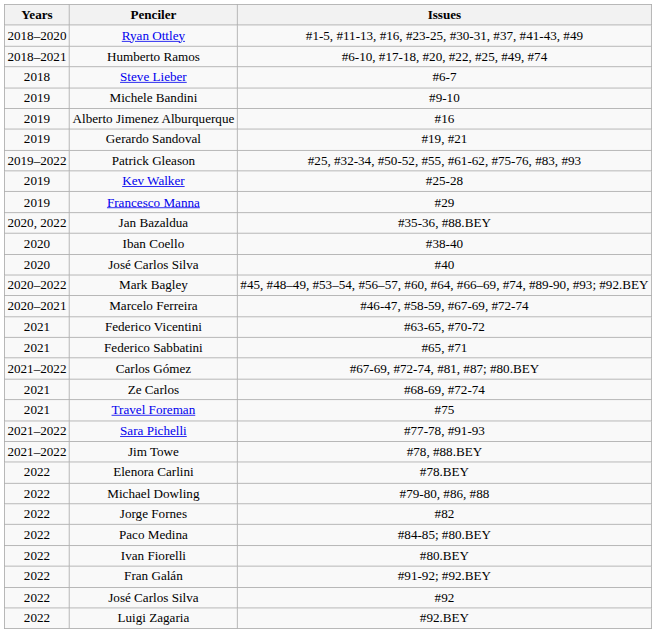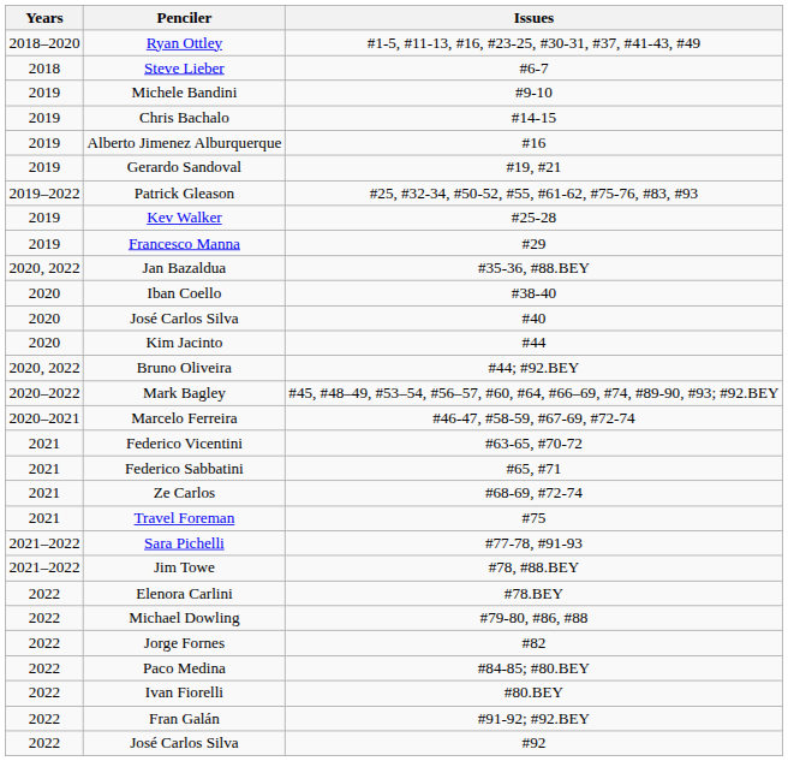 <table class="wikitable" style="vertical-align:text-top">
 <tr>
 <th>Years</th>
 <th>Penciler</th>
 <th>Issues</th>
 </tr>
 <tr>
 <td align="center">2018–2020</td>
 <td align="center"><a href='#'>Ryan Ottley</a></td>
 <td align="center">#1-5, #11-13, #16, #23-25, #30-31, #37, #41-43, #49</td>
 </tr>
 <tr>
-<td align="center">2018–2021</td>
-<td align="center">Humberto Ramos</td>
-<td align="center">#6-10, #17-18, #20, #22, #25, #49, #74</td>
-</tr>
-<tr>
 <td align="center">2018</td>
 <td align="center"><a href='#'>Steve Lieber</a></td>
 <td align="center">#6-7</td>
 </tr>
 <tr>
 <td align="center">2019</td>
 <td align="center">Michele Bandini</td>
 <td align="center">#9-10</td>
+</tr>
+<tr>
+<td align="center">2019</td>
+<td align="center">Chris Bachalo</td>
+<td align="center">#14-15</td>
 </tr>
 <tr>
 <td align="center">2019</td>
 <td align="center">Alberto Jimenez Alburquerque</td>
 <td align="center">#16</td>
 </tr>
 <tr>
 <td align="center">2019</td>
 <td align="center">Gerardo Sandoval</td>
 <td align="center">#19, #21</td>
 </tr>
 <tr>
 <td align="center">2019–2022</td>
 <td align="center">Patrick Gleason</td>
 <td align="center">#25, #32-34, #50-52, #55, #61-62, #75-76, #83, #93</td>
 </tr>
 <tr>
 <td align="center">2019</td>
 <td align="center"><a href='#'>Kev Walker</a></td>
 <td align="center">#25-28</td>
 </tr>
 <tr>
 <td align="center">2019</td>
 <td align="center"><a href='#'>Francesco Manna</a></td>
 <td align="center">#29</td>
 </tr>
 <tr>
 <td align="center">2020, 2022</td>
 <td align="center">Jan Bazaldua</td>
 <td align="center">#35-36, #88.BEY</td>
 </tr>
 <tr>
 <td align="center">2020</td>
 <td align="center">Iban Coello</td>
 <td align="center">#38-40</td>
 </tr>
 <tr>
 <td align="center">2020</td>
 <td align="center">José Carlos Silva</td>
 <td align="center">#40</td>
 </tr>
 <tr>
+<td align="center">2020</td>
+<td align="center">Kim Jacinto</td>
+<td align="center">#44</td>
+</tr>
+<tr>
+<td align="center">2020, 2022</td>
+<td align="center">Bruno Oliveira</td>
+<td align="center">#44; #92.BEY</td>
+</tr>
+<tr>
 <td align="center">2020–2022</td>
 <td align="center">Mark Bagley</td>
 <td align="center">#45, #48–49, #53–54, #56–57, #60, #64, #66–69, #74, #89-90, #93; #92.BEY</td>
 </tr>
 <tr>
 <td align="center">2020–2021</td>
 <td align="center">Marcelo Ferreira</td>
 <td align="center">#46-47, #58-59, #67-69, #72-74</td>
 </tr>
 <tr>
 <td align="center">2021</td>
 <td align="center">Federico Vicentini</td>
 <td align="center">#63-65, #70-72</td>
 </tr>
 <tr>
 <td align="center">2021</td>
 <td align="center">Federico Sabbatini</td>
 <td align="center">#65, #71</td>
-</tr>
-<tr>
-<td align="center">2021–2022</td>
-<td align="center">Carlos Gómez</td>
-<td align="center">#67-69, #72-74, #81, #87; #80.BEY</td>
 </tr>
 <tr>
 <td align="center">2021</td>
 <td align="center">Ze Carlos</td>
 <td align="center">#68-69, #72-74</td>
 </tr>
 <tr>
 <td align="center">2021</td>
 <td align="center"><a href='#'>Travel Foreman</a></td>
 <td align="center">#75</td>
 </tr>
 <tr>
 <td align="center">2021–2022</td>
 <td align="center"><a href='#'>Sara Pichelli</a></td>
 <td align="center">#77-78, #91-93</td>
 </tr>
 <tr>
 <td align="center">2021–2022</td>
 <td align="center">Jim Towe</td>
 <td align="center">#78, #88.BEY</td>
 </tr>
 <tr>
 <td align="center">2022</td>
 <td align="center">Elenora Carlini</td>
 <td align="center">#78.BEY</td>
 </tr>
 <tr>
 <td align="center">2022</td>
 <td align="center">Michael Dowling</td>
 <td align="center">#79-80, #86, #88</td>
 </tr>
 <tr>
 <td align="center">2022</td>
 <td align="center">Jorge Fornes</td>
 <td align="center">#82</td>
 </tr>
 <tr>
 <td align="center">2022</td>
 <td align="center">Paco Medina</td>
 <td align="center">#84-85; #80.BEY</td>
 </tr>
 <tr>
 <td align="center">2022</td>
 <td align="center">Ivan Fiorelli</td>
 <td align="center">#80.BEY</td>
 </tr>
 <tr>
 <td align="center">2022</td>
 <td align="center">Fran Galán</td>
 <td align="center">#91-92; #92.BEY</td>
 </tr>
 <tr>
 <td align="center">2022</td>
 <td align="center">José Carlos Silva</td>
 <td align="center">#92</td>
 </tr>
-<tr>
-<td align="center">2022</td>
-<td align="center">Luigi Zagaria</td>
-<td align="center">#92.BEY</td>
-</tr>
 </table>
